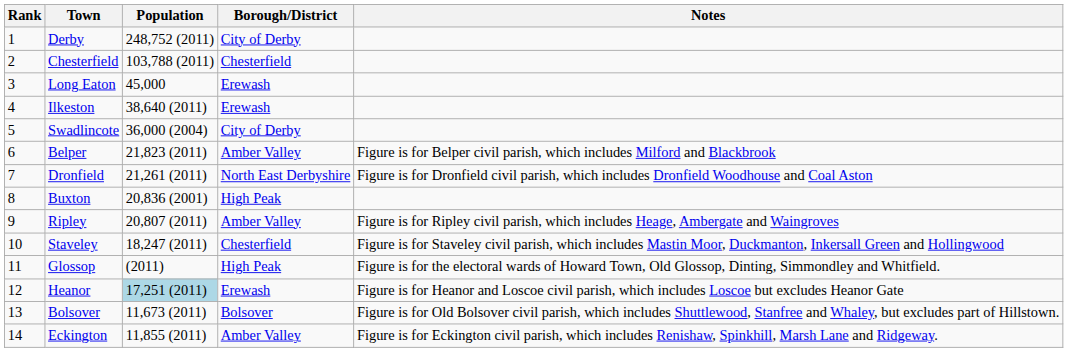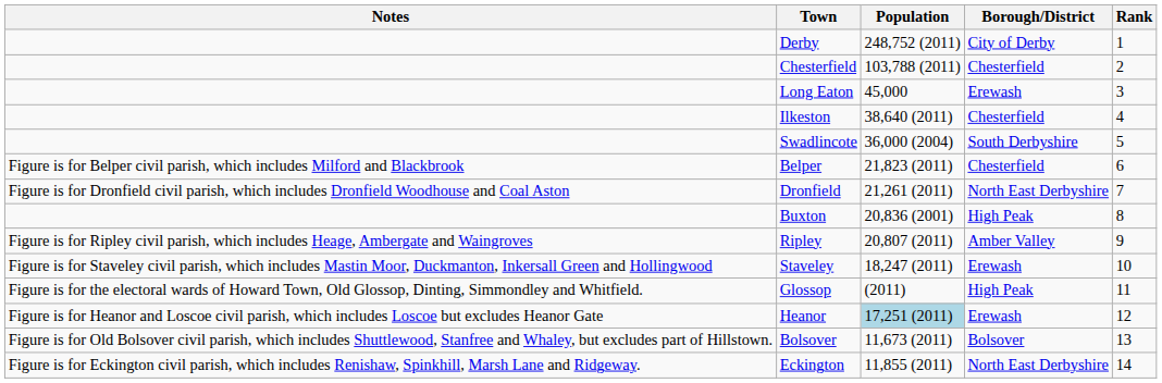 <table class="wikitable sortable">
 <tr>
-<th>Rank</th>
+<th>Notes</th>
 <th>Town</th>
 <th>Population</th>
 <th>Borough/District</th>
-<th>Notes</th>
+<th>Rank</th>
 </tr>
 <tr>
-<td>1</td>
+<td></td>
 <td><a href='#'>Derby</a></td>
 <td>248,752 (2011)</td>
 <td><a href='#'>City of Derby</a></td>
-<td></td>
+<td>1</td>
 </tr>
 <tr>
-<td>2</td>
+<td></td>
 <td><a href='#'>Chesterfield</a></td>
 <td>103,788 (2011)</td>
 <td><a href='#'>Chesterfield</a></td>
-<td></td>
+<td>2</td>
 </tr>
 <tr>
-<td>3</td>
+<td></td>
 <td><a href='#'>Long Eaton</a></td>
 <td>45,000</td>
 <td><a href='#'>Erewash</a></td>
-<td></td>
+<td>3</td>
 </tr>
 <tr>
-<td>4</td>
+<td></td>
 <td><a href='#'>Ilkeston</a></td>
 <td>38,640 (2011)</td>
-<td><a href='#'>Erewash</a></td>
-<td></td>
+<td><a href='#'>Chesterfield</a></td>
+<td>4</td>
 </tr>
 <tr>
-<td>5</td>
+<td></td>
 <td><a href='#'>Swadlincote</a></td>
 <td>36,000 (2004)</td>
-<td><a href='#'>City of Derby</a></td>
-<td></td>
+<td><a href='#'>South Derbyshire</a></td>
+<td>5</td>
 </tr>
 <tr>
-<td>6</td>
+<td>Figure is for Belper civil parish, which includes <a href='#'>Milford</a> and <a href='#'>Blackbrook</a></td>
 <td><a href='#'>Belper</a></td>
 <td>21,823 (2011)</td>
-<td><a href='#'>Amber Valley</a></td>
-<td>Figure is for Belper civil parish, which includes <a href='#'>Milford</a> and <a href='#'>Blackbrook</a></td>
+<td><a href='#'>Chesterfield</a></td>
+<td>6</td>
 </tr>
 <tr>
-<td>7</td>
+<td>Figure is for Dronfield civil parish, which includes <a href='#'>Dronfield Woodhouse</a> and <a href='#'>Coal Aston</a></td>
 <td><a href='#'>Dronfield</a></td>
 <td>21,261 (2011)</td>
 <td><a href='#'>North East Derbyshire</a></td>
-<td>Figure is for Dronfield civil parish, which includes <a href='#'>Dronfield Woodhouse</a> and <a href='#'>Coal Aston</a></td>
+<td>7</td>
 </tr>
 <tr>
-<td>8</td>
+<td></td>
 <td><a href='#'>Buxton</a></td>
 <td>20,836 (2001)</td>
 <td><a href='#'>High Peak</a></td>
-<td></td>
+<td>8</td>
 </tr>
 <tr>
-<td>9</td>
+<td>Figure is for Ripley civil parish, which includes <a href='#'>Heage</a>, <a href='#'>Ambergate</a> and <a href='#'>Waingroves</a></td>
 <td><a href='#'>Ripley</a></td>
 <td>20,807 (2011)</td>
 <td><a href='#'>Amber Valley</a></td>
-<td>Figure is for Ripley civil parish, which includes <a href='#'>Heage</a>, <a href='#'>Ambergate</a> and <a href='#'>Waingroves</a></td>
+<td>9</td>
 </tr>
 <tr>
-<td>10</td>
+<td>Figure is for Staveley civil parish, which includes <a href='#'>Mastin Moor</a>, <a href='#'>Duckmanton</a>, <a href='#'>Inkersall Green</a> and <a href='#'>Hollingwood</a></td>
 <td><a href='#'>Staveley</a></td>
 <td>18,247 (2011)</td>
-<td><a href='#'>Chesterfield</a></td>
-<td>Figure is for Staveley civil parish, which includes <a href='#'>Mastin Moor</a>, <a href='#'>Duckmanton</a>, <a href='#'>Inkersall Green</a> and <a href='#'>Hollingwood</a></td>
+<td><a href='#'>Erewash</a></td>
+<td>10</td>
 </tr>
 <tr>
-<td>11</td>
+<td>Figure is for the electoral wards of Howard Town, Old Glossop, Dinting, Simmondley and Whitfield.</td>
 <td><a href='#'>Glossop</a></td>
 <td> (2011)</td>
 <td><a href='#'>High Peak</a></td>
-<td>Figure is for the electoral wards of Howard Town, Old Glossop, Dinting, Simmondley and Whitfield.</td>
+<td>11</td>
 </tr>
 <tr>
-<td>12</td>
+<td>Figure is for Heanor and Loscoe civil parish, which includes <a href='#'>Loscoe</a> but excludes Heanor Gate</td>
 <td><a href='#'>Heanor</a></td>
 <td style="background: lightblue;">17,251 (2011)</td>
 <td><a href='#'>Erewash</a></td>
-<td>Figure is for Heanor and Loscoe civil parish, which includes <a href='#'>Loscoe</a> but excludes Heanor Gate</td>
+<td>12</td>
 </tr>
 <tr>
-<td>13</td>
+<td>Figure is for Old Bolsover civil parish, which includes <a href='#'>Shuttlewood</a>, <a href='#'>Stanfree</a> and <a href='#'>Whaley</a>, but excludes part of Hillstown.</td>
 <td><a href='#'>Bolsover</a></td>
 <td>11,673 (2011)</td>
 <td><a href='#'>Bolsover</a></td>
-<td>Figure is for Old Bolsover civil parish, which includes <a href='#'>Shuttlewood</a>, <a href='#'>Stanfree</a> and <a href='#'>Whaley</a>, but excludes part of Hillstown.</td>
+<td>13</td>
 </tr>
 <tr>
-<td>14</td>
+<td>Figure is for Eckington civil parish, which includes <a href='#'>Renishaw</a>, <a href='#'>Spinkhill</a>, <a href='#'>Marsh Lane</a> and <a href='#'>Ridgeway</a>.</td>
 <td><a href='#'>Eckington</a></td>
 <td>11,855 (2011)</td>
-<td><a href='#'>Amber Valley</a></td>
-<td>Figure is for Eckington civil parish, which includes <a href='#'>Renishaw</a>, <a href='#'>Spinkhill</a>, <a href='#'>Marsh Lane</a> and <a href='#'>Ridgeway</a>.</td>
+<td><a href='#'>North East Derbyshire</a></td>
+<td>14</td>
 </tr>
 </table>
